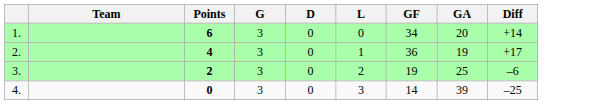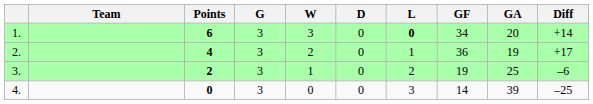 <table class=wikitable style="text-align:center">
 <tr bgcolor="#DCDCDC">
 <th width="25"></th>
 <th width="200">Team</th>
 <th width="60">Points</th>
 <th width="60">G</th>
+<th width="60">W</th>
 <th width="60">D</th>
 <th width="60">L</th>
 <th width="60">GF</th>
 <th width="60">GA</th>
 <th width="60">Diff</th>
 </tr>
 <tr bgcolor=#AAFFAA>
 <td>1.</td>
 <td align=left></td>
 <td><strong>6</strong></td>
 <td>3</td>
+<td>3</td>
 <td>0</td>
-<td>0</td>
+<td><strong>0</strong></td>
 <td>34</td>
 <td>20</td>
 <td>+14</td>
 </tr>
 <tr bgcolor=#AAFFAA>
 <td>2.</td>
 <td align=left></td>
 <td><strong>4</strong></td>
 <td>3</td>
+<td>2</td>
 <td>0</td>
 <td>1</td>
 <td>36</td>
 <td>19</td>
 <td>+17</td>
 </tr>
 <tr bgcolor=#AAFFAA>
 <td>3.</td>
 <td align=left></td>
 <td><strong>2</strong></td>
 <td>3</td>
+<td>1</td>
 <td>0</td>
 <td>2</td>
 <td>19</td>
 <td>25</td>
 <td>–6</td>
 </tr>
 <tr>
 <td>4.</td>
 <td align=left></td>
 <td><strong>0</strong></td>
 <td>3</td>
 <td>0</td>
+<td>0</td>
 <td>3</td>
 <td>14</td>
 <td>39</td>
 <td>–25</td>
 </tr>
 </table>
